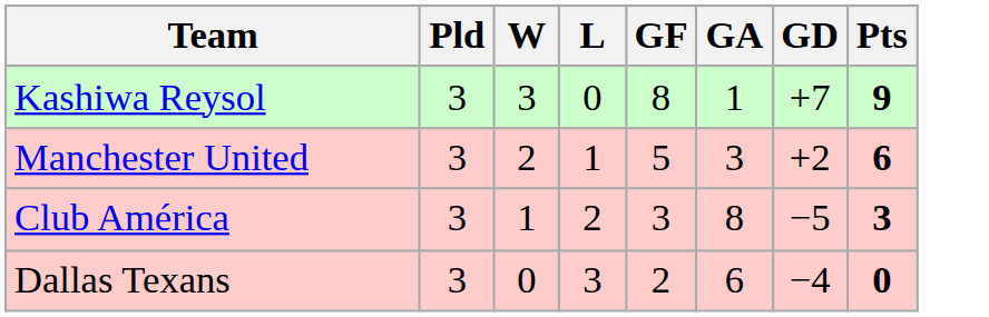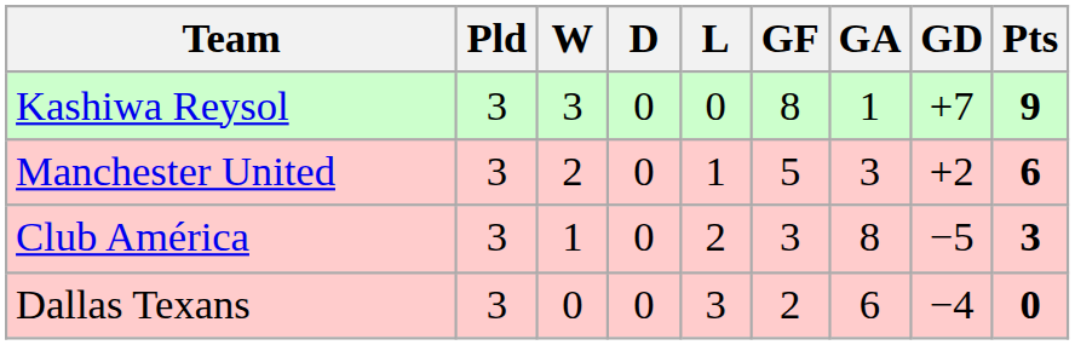 <table class="wikitable" style="text-align: center;">
 <tr>
 <th width=165>Team</th>
 <th width=20>Pld</th>
 <th width=20>W</th>
+<th width=20>D</th>
 <th width=20>L</th>
 <th width=20>GF</th>
 <th width=20>GA</th>
 <th width=20>GD</th>
 <th width=20>Pts</th>
 </tr>
 <tr bgcolor= #ccffcc>
 <td align=left> <a href='#'>Kashiwa Reysol</a></td>
 <td>3</td>
 <td>3</td>
 <td>0</td>
+<td>0</td>
 <td>8</td>
 <td>1</td>
 <td>+7</td>
 <td><strong>9</strong></td>
 </tr>
 <tr bgcolor= #ffcccc>
 <td align=left> <a href='#'>Manchester United</a></td>
 <td>3</td>
 <td>2</td>
+<td>0</td>
 <td>1</td>
 <td>5</td>
 <td>3</td>
 <td>+2</td>
 <td><strong>6</strong></td>
 </tr>
 <tr bgcolor= #ffcccc>
 <td align=left> <a href='#'>Club América</a></td>
 <td>3</td>
 <td>1</td>
+<td>0</td>
 <td>2</td>
 <td>3</td>
 <td>8</td>
 <td>−5</td>
 <td><strong>3</strong></td>
 </tr>
 <tr bgcolor= #ffcccc>
 <td align=left> Dallas Texans</td>
 <td>3</td>
 <td>0</td>
+<td>0</td>
 <td>3</td>
 <td>2</td>
 <td>6</td>
 <td>−4</td>
 <td><strong>0</strong></td>
 </tr>
 </table>
